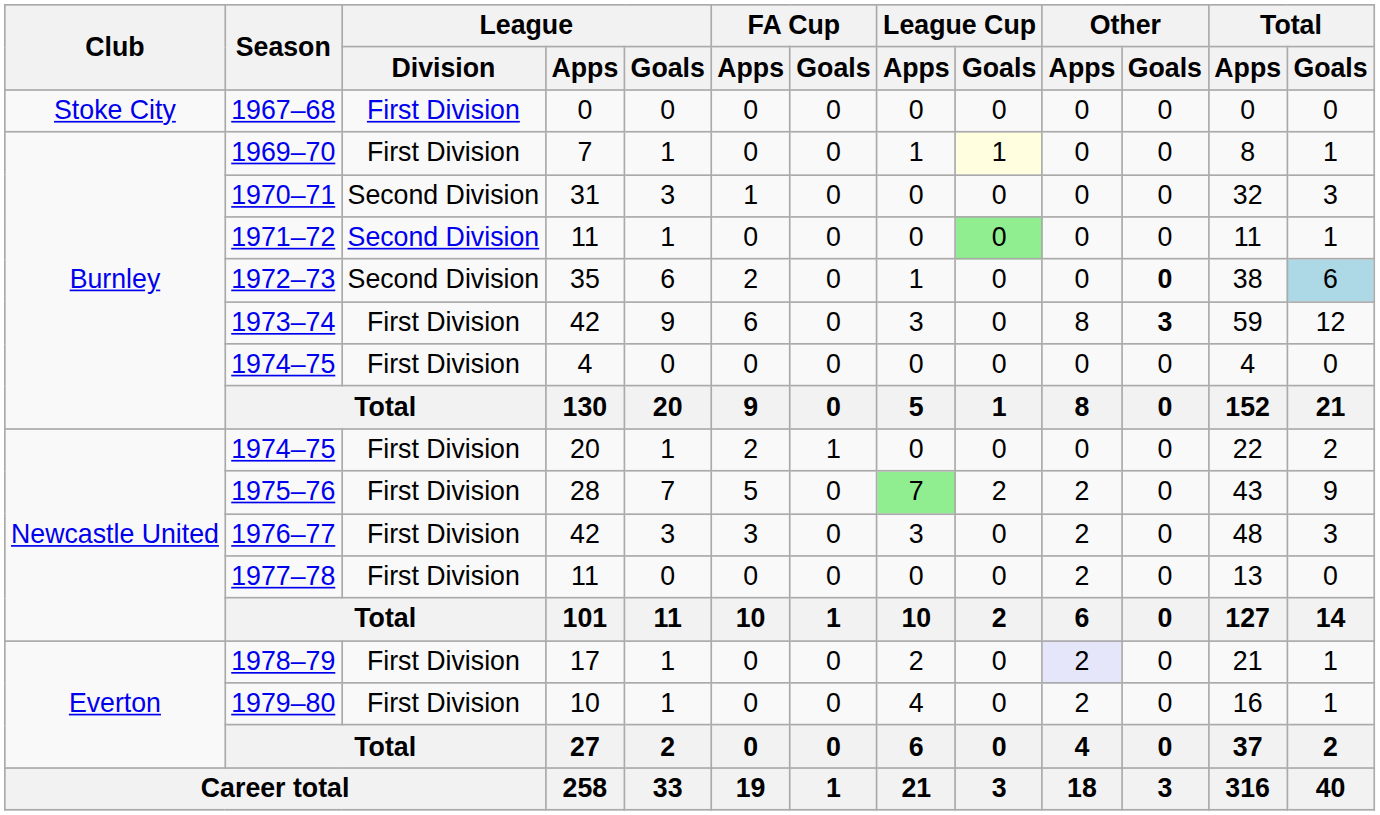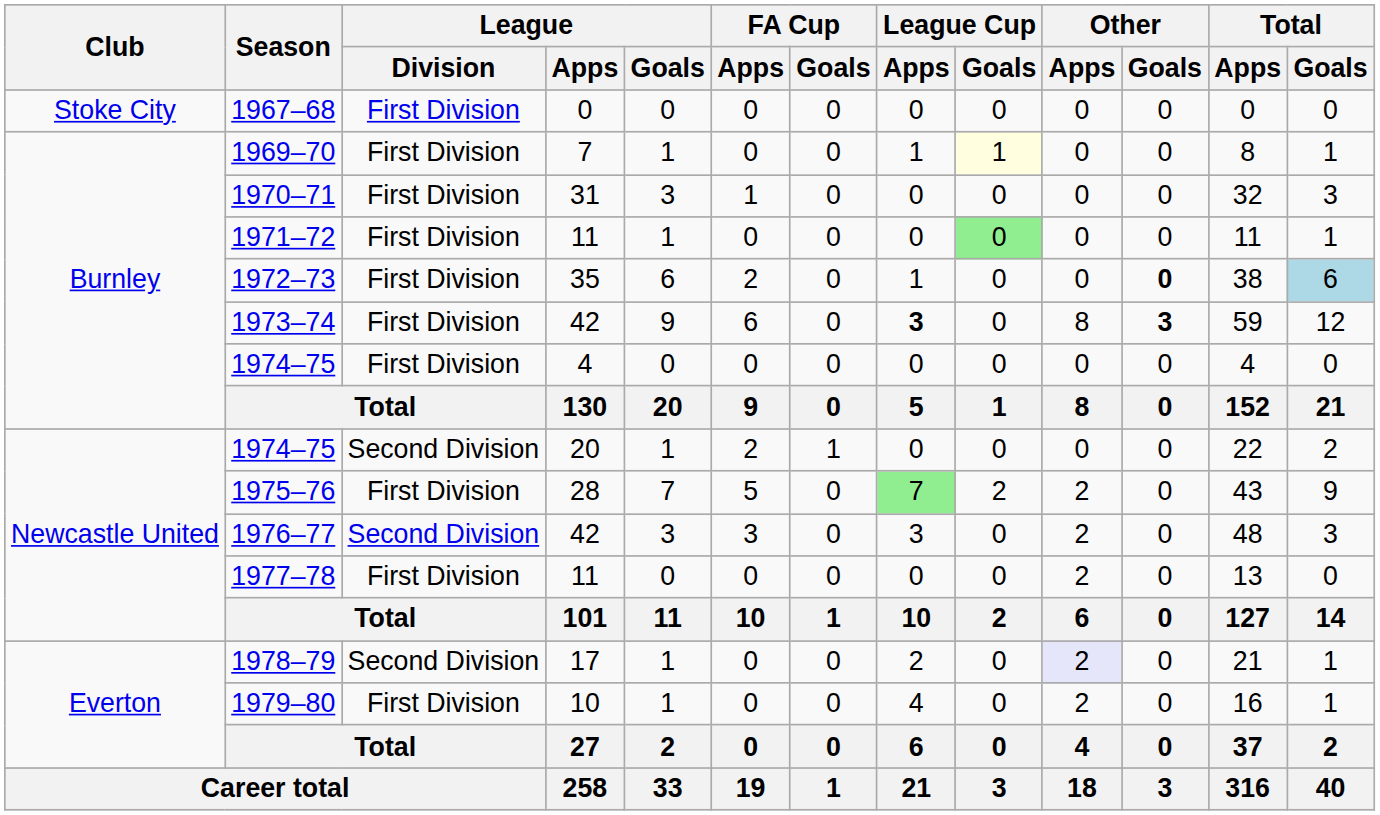 <table class="wikitable" style="text-align: center;">
 <tr>
 <th rowspan="2">Club</th>
 <th rowspan="2">Season</th>
 <th colspan="3">League</th>
 <th colspan="2">FA Cup</th>
 <th colspan="2">League Cup</th>
 <th colspan="2">Other</th>
 <th colspan="2">Total</th>
 </tr>
 <tr>
 <th>Division</th>
 <th>Apps</th>
 <th>Goals</th>
 <th>Apps</th>
 <th>Goals</th>
 <th>Apps</th>
 <th>Goals</th>
 <th>Apps</th>
 <th>Goals</th>
 <th>Apps</th>
 <th>Goals</th>
 </tr>
 <tr>
 <td><a href='#'>Stoke City</a></td>
 <td><a href='#'>1967–68</a></td>
 <td><a href='#'>First Division</a></td>
 <td>0</td>
 <td>0</td>
 <td>0</td>
 <td>0</td>
 <td>0</td>
 <td>0</td>
 <td>0</td>
 <td>0</td>
 <td>0</td>
 <td>0</td>
 </tr>
 <tr>
 <td rowspan=7><a href='#'>Burnley</a></td>
 <td><a href='#'>1969–70</a></td>
 <td>First Division</td>
 <td>7</td>
 <td>1</td>
 <td>0</td>
 <td>0</td>
 <td>1</td>
 <td style="background: lightyellow;">1</td>
 <td>0</td>
 <td>0</td>
 <td>8</td>
 <td>1</td>
 </tr>
 <tr>
 <td><a href='#'>1970–71</a></td>
-<td>Second Division</td>
+<td>First Division</td>
 <td>31</td>
 <td>3</td>
 <td>1</td>
 <td>0</td>
 <td>0</td>
 <td>0</td>
 <td>0</td>
 <td>0</td>
 <td>32</td>
 <td>3</td>
 </tr>
 <tr>
 <td><a href='#'>1971–72</a></td>
-<td><a href='#'>Second Division</a></td>
+<td>First Division</td>
 <td>11</td>
 <td>1</td>
 <td>0</td>
 <td>0</td>
 <td>0</td>
 <td style="background: lightgreen;">0</td>
 <td>0</td>
 <td>0</td>
 <td>11</td>
 <td>1</td>
 </tr>
 <tr>
 <td><a href='#'>1972–73</a></td>
-<td>Second Division</td>
+<td>First Division</td>
 <td>35</td>
 <td>6</td>
 <td>2</td>
 <td>0</td>
 <td>1</td>
 <td>0</td>
 <td>0</td>
 <td><strong>0</strong></td>
 <td>38</td>
 <td style="background: lightblue;">6</td>
 </tr>
 <tr>
 <td><a href='#'>1973–74</a></td>
 <td>First Division</td>
 <td>42</td>
 <td>9</td>
 <td>6</td>
 <td>0</td>
-<td>3</td>
+<td><strong>3</strong></td>
 <td>0</td>
 <td>8</td>
 <td><strong>3</strong></td>
 <td>59</td>
 <td>12</td>
 </tr>
 <tr>
 <td><a href='#'>1974–75</a></td>
 <td>First Division</td>
 <td>4</td>
 <td>0</td>
 <td>0</td>
 <td>0</td>
 <td>0</td>
 <td>0</td>
 <td>0</td>
 <td>0</td>
 <td>4</td>
 <td>0</td>
 </tr>
 <tr>
 <th colspan=2>Total</th>
 <th>130</th>
 <th>20</th>
 <th>9</th>
 <th>0</th>
 <th>5</th>
 <th>1</th>
 <th>8</th>
 <th>0</th>
 <th>152</th>
 <th>21</th>
 </tr>
 <tr>
 <td rowspan=5><a href='#'>Newcastle United</a></td>
 <td><a href='#'>1974–75</a></td>
-<td>First Division</td>
+<td>Second Division</td>
 <td>20</td>
 <td>1</td>
 <td>2</td>
 <td>1</td>
 <td>0</td>
 <td>0</td>
 <td>0</td>
 <td>0</td>
 <td>22</td>
 <td>2</td>
 </tr>
 <tr>
 <td><a href='#'>1975–76</a></td>
 <td>First Division</td>
 <td>28</td>
 <td>7</td>
 <td>5</td>
 <td>0</td>
 <td style="background: lightgreen;">7</td>
 <td>2</td>
 <td>2</td>
 <td>0</td>
 <td>43</td>
 <td>9</td>
 </tr>
 <tr>
 <td><a href='#'>1976–77</a></td>
-<td>First Division</td>
+<td><a href='#'>Second Division</a></td>
 <td>42</td>
 <td>3</td>
 <td>3</td>
 <td>0</td>
 <td>3</td>
 <td>0</td>
 <td>2</td>
 <td>0</td>
 <td>48</td>
 <td>3</td>
 </tr>
 <tr>
 <td><a href='#'>1977–78</a></td>
 <td>First Division</td>
 <td>11</td>
 <td>0</td>
 <td>0</td>
 <td>0</td>
 <td>0</td>
 <td>0</td>
 <td>2</td>
 <td>0</td>
 <td>13</td>
 <td>0</td>
 </tr>
 <tr>
 <th colspan=2>Total</th>
 <th>101</th>
 <th>11</th>
 <th>10</th>
 <th>1</th>
 <th>10</th>
 <th>2</th>
 <th>6</th>
 <th>0</th>
 <th>127</th>
 <th>14</th>
 </tr>
 <tr>
 <td rowspan=3><a href='#'>Everton</a></td>
 <td><a href='#'>1978–79</a></td>
-<td>First Division</td>
+<td>Second Division</td>
 <td>17</td>
 <td>1</td>
 <td>0</td>
 <td>0</td>
 <td>2</td>
 <td>0</td>
 <td style="background: lavender;">2</td>
 <td>0</td>
 <td>21</td>
 <td>1</td>
 </tr>
 <tr>
 <td><a href='#'>1979–80</a></td>
 <td>First Division</td>
 <td>10</td>
 <td>1</td>
 <td>0</td>
 <td>0</td>
 <td>4</td>
 <td>0</td>
 <td>2</td>
 <td>0</td>
 <td>16</td>
 <td>1</td>
 </tr>
 <tr>
 <th colspan=2>Total</th>
 <th>27</th>
 <th>2</th>
 <th>0</th>
 <th>0</th>
 <th>6</th>
 <th>0</th>
 <th>4</th>
 <th>0</th>
 <th>37</th>
 <th>2</th>
 </tr>
 <tr>
 <th colspan="3">Career total</th>
 <th>258</th>
 <th>33</th>
 <th>19</th>
 <th>1</th>
 <th>21</th>
 <th>3</th>
 <th>18</th>
 <th>3</th>
 <th>316</th>
 <th>40</th>
 </tr>
 </table>
